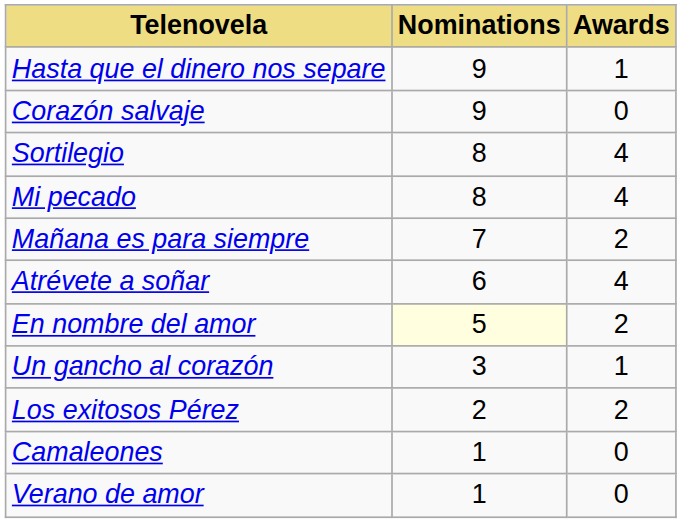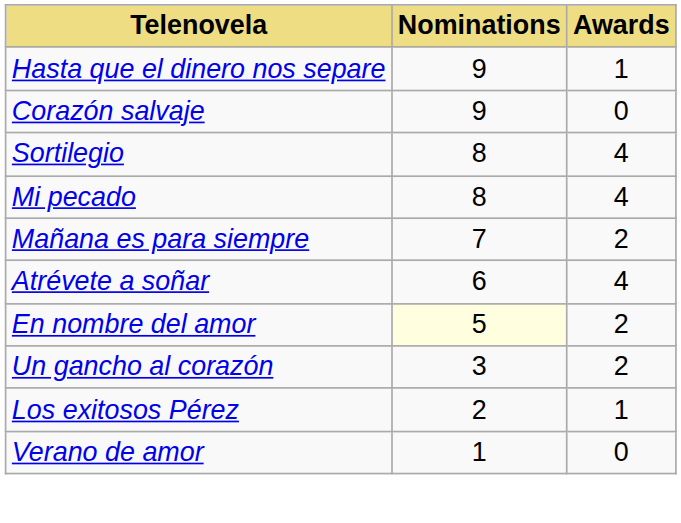 <table class="wikitable sortable" style="margin:1em auto;">
 <tr>
 <th style="background-color:#EEDD82;">Telenovela</th>
 <th style="background-color:#EEDD82;">Nominations</th>
 <th style="background-color:#EEDD82;">Awards</th>
 </tr>
 <tr>
 <td><em><a href='#'>Hasta que el dinero nos separe</a></em></td>
 <td style="text-align:center;">9</td>
 <td style="text-align:center;">1</td>
 </tr>
 <tr>
 <td><em><a href='#'>Corazón salvaje</a></em></td>
 <td style="text-align:center;">9</td>
 <td style="text-align:center;">0</td>
 </tr>
 <tr>
 <td><em><a href='#'>Sortilegio</a></em></td>
 <td style="text-align:center;">8</td>
 <td style="text-align:center;">4</td>
 </tr>
 <tr>
 <td><em><a href='#'>Mi pecado</a></em></td>
 <td style="text-align:center;">8</td>
 <td style="text-align:center;">4</td>
 </tr>
 <tr>
 <td><em><a href='#'>Mañana es para siempre</a></em></td>
 <td style="text-align:center;">7</td>
 <td style="text-align:center;">2</td>
 </tr>
 <tr>
 <td><em><a href='#'>Atrévete a soñar</a></em></td>
 <td style="text-align:center;">6</td>
 <td style="text-align:center;">4</td>
 </tr>
 <tr>
 <td><em><a href='#'>En nombre del amor</a></em></td>
 <td style="background: lightyellow; text-align:center;">5</td>
 <td style="text-align:center;">2</td>
 </tr>
 <tr>
 <td><em><a href='#'>Un gancho al corazón</a></em></td>
 <td style="text-align:center;">3</td>
-<td style="text-align:center;">1</td>
+<td style="text-align:center;">2</td>
 </tr>
 <tr>
 <td><em><a href='#'>Los exitosos Pérez</a></em></td>
 <td style="text-align:center;">2</td>
-<td style="text-align:center;">2</td>
-</tr>
-<tr>
-<td><em><a href='#'>Camaleones</a></em></td>
 <td style="text-align:center;">1</td>
-<td style="text-align:center;">0</td>
 </tr>
 <tr>
 <td><em><a href='#'>Verano de amor</a></em></td>
 <td style="text-align:center;">1</td>
 <td style="text-align:center;">0</td>
 </tr>
 </table>
